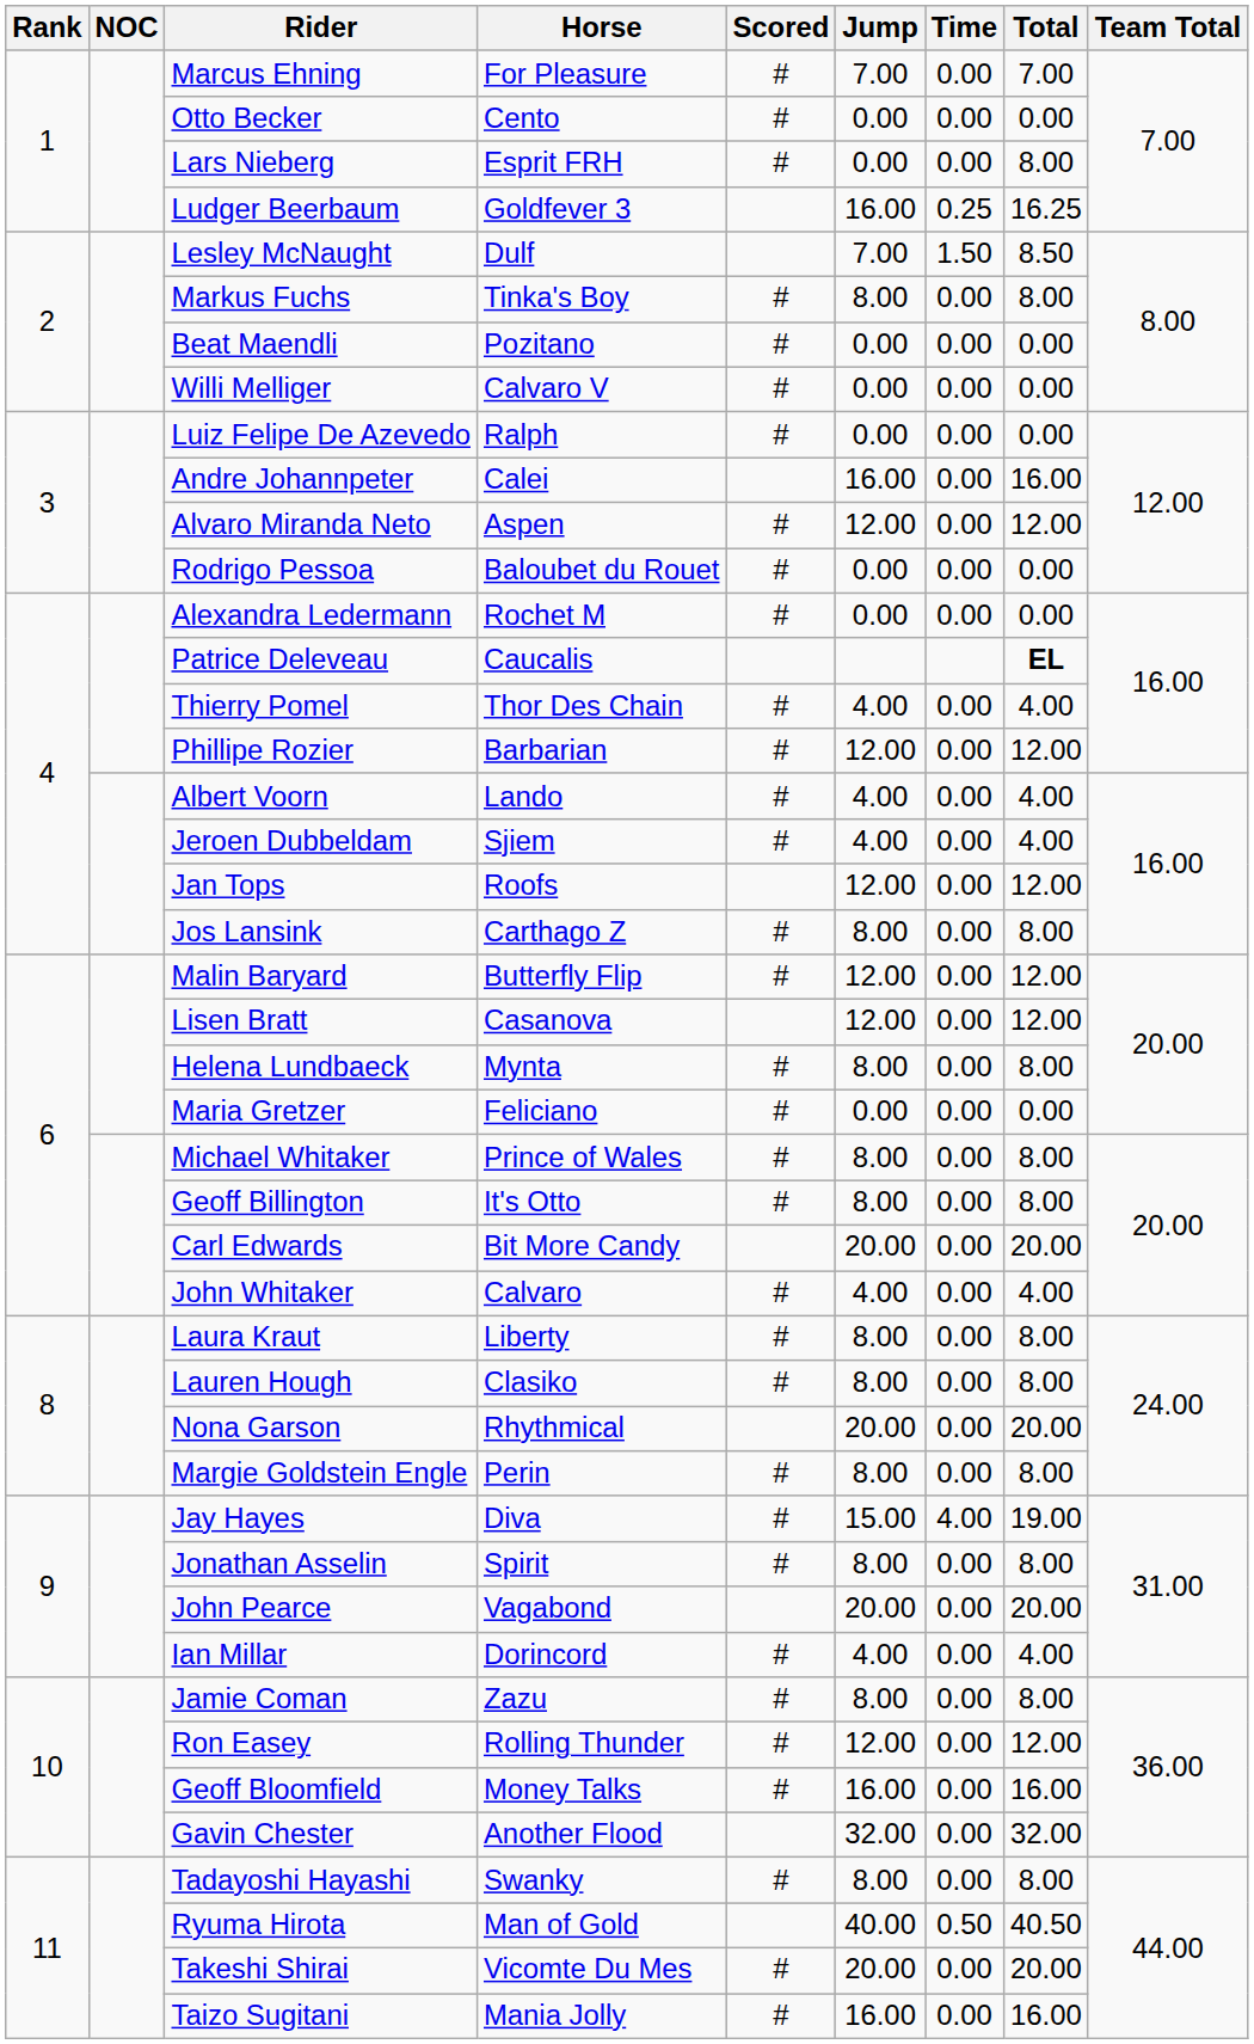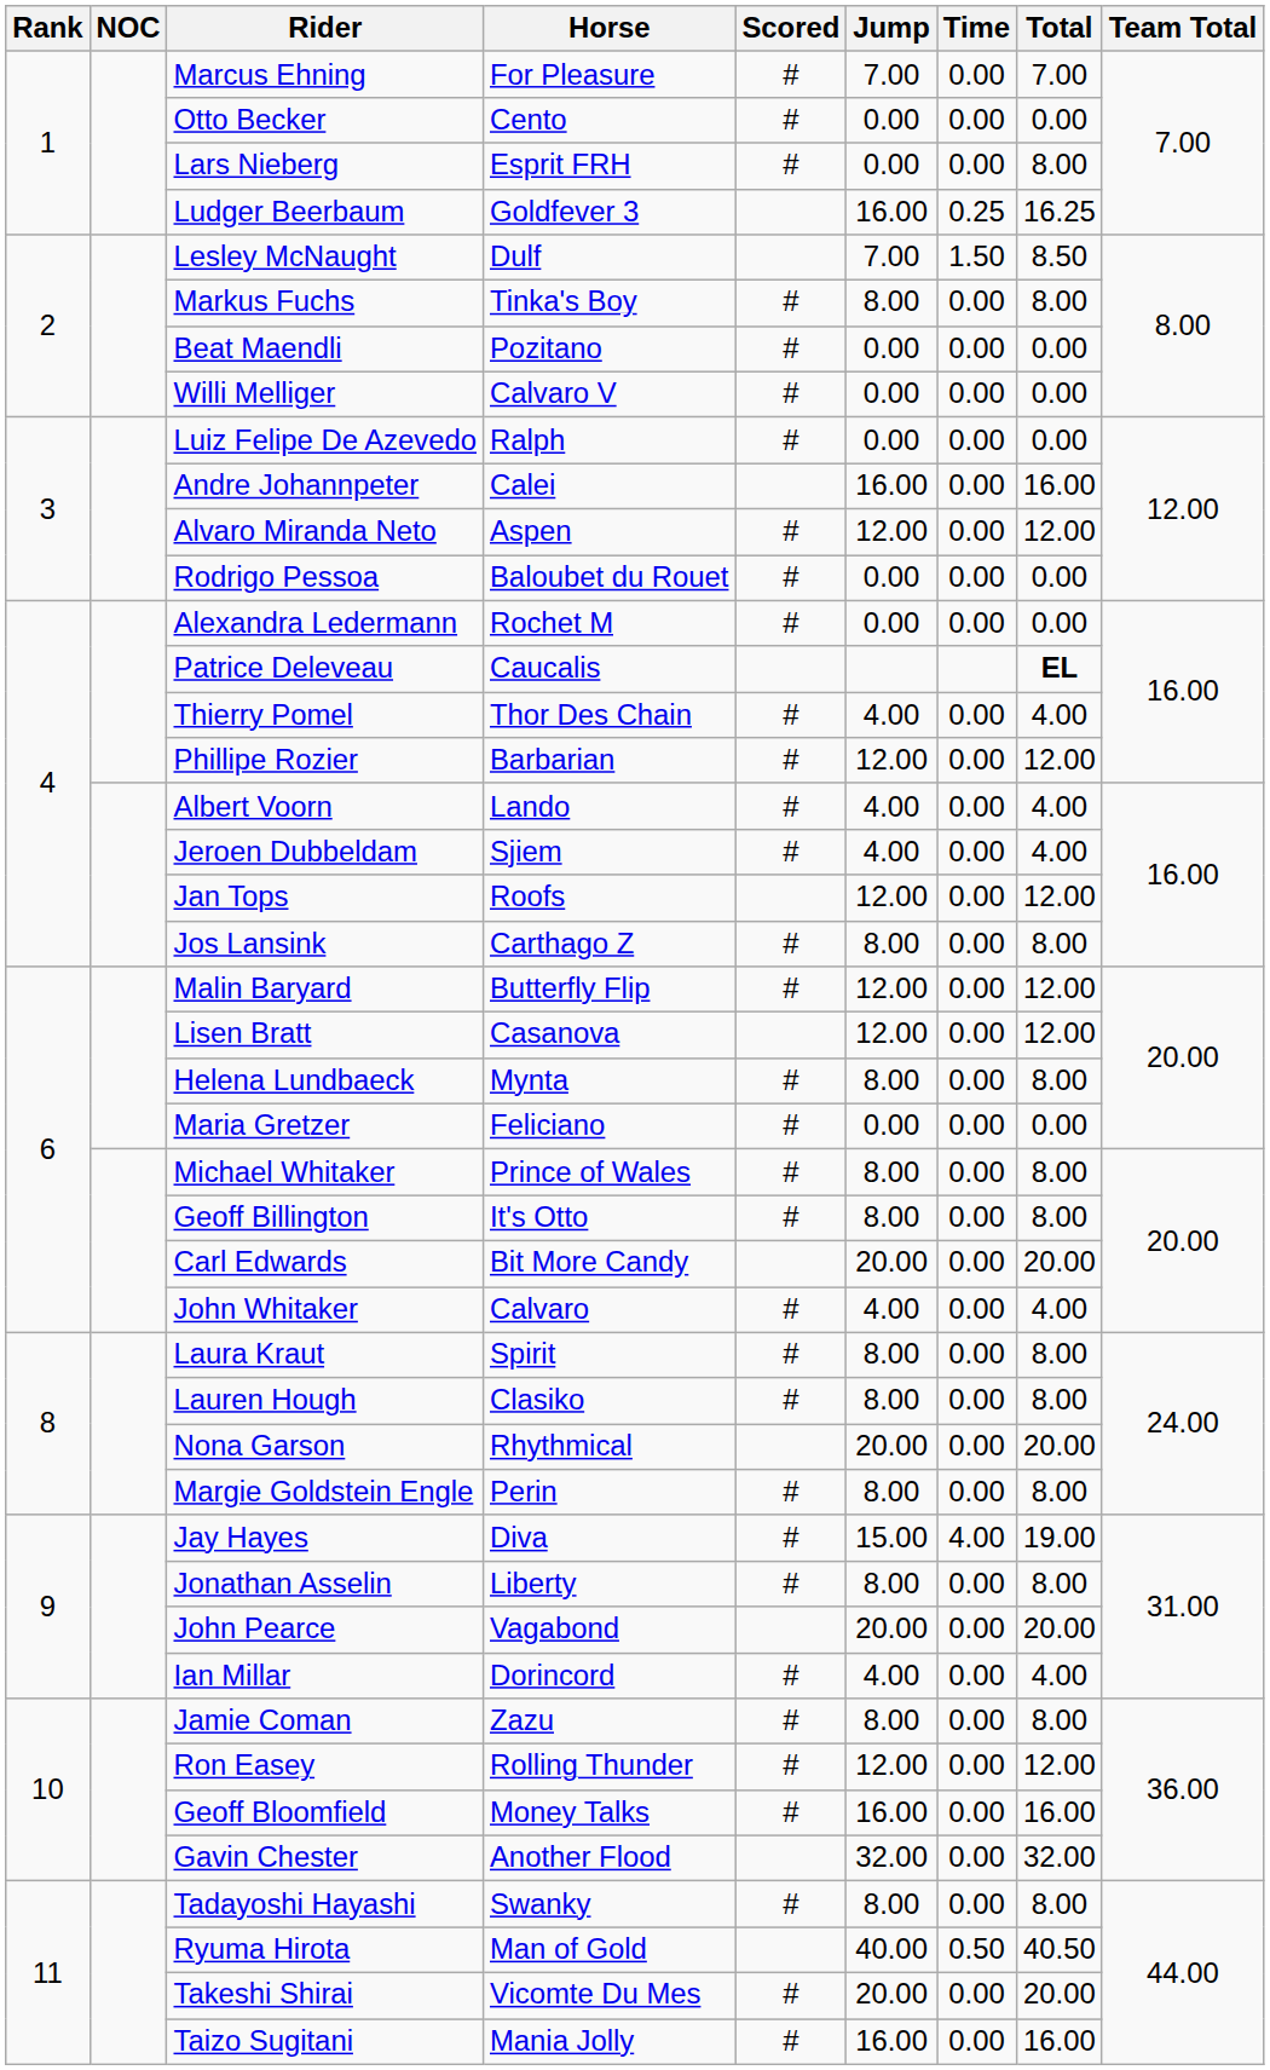 <table class="wikitable" style="text-align:center;">
 <tr>
 <th rowspan=1>Rank</th>
 <th rowspan=1>NOC</th>
 <th rowspan=1>Rider</th>
 <th rowspan=1>Horse</th>
 <th rowspan=1>Scored</th>
 <th rowspan=1>Jump</th>
 <th rowspan=1>Time</th>
 <th rowspan=1>Total</th>
 <th rowspan=1>Team Total</th>
 </tr>
 <tr>
 <td rowspan=4 valign=middle>1</td>
 <td rowspan=4 align=middle></td>
 <td align="left"><a href='#'>Marcus Ehning</a></td>
 <td align="left"><a href='#'>For Pleasure</a></td>
 <td>#</td>
 <td>7.00</td>
 <td>0.00</td>
 <td>7.00</td>
 <td rowspan=4>7.00</td>
 </tr>
 <tr>
 <td align="left"><a href='#'>Otto Becker</a></td>
 <td align="left"><a href='#'>Cento</a></td>
 <td>#</td>
 <td>0.00</td>
 <td>0.00</td>
 <td>0.00</td>
 </tr>
 <tr>
 <td align="left"><a href='#'>Lars Nieberg</a></td>
 <td align="left"><a href='#'>Esprit FRH</a></td>
 <td>#</td>
 <td>0.00</td>
 <td>0.00</td>
 <td>8.00</td>
 </tr>
 <tr>
 <td align="left"><a href='#'>Ludger Beerbaum</a></td>
 <td align="left"><a href='#'>Goldfever 3</a></td>
 <td></td>
 <td>16.00</td>
 <td>0.25</td>
 <td>16.25</td>
 </tr>
 <tr>
 <td rowspan=4 valign=middle>2</td>
 <td rowspan=4 align=middle></td>
 <td align="left"><a href='#'>Lesley McNaught</a></td>
 <td align="left"><a href='#'>Dulf</a></td>
 <td></td>
 <td>7.00</td>
 <td>1.50</td>
 <td>8.50</td>
 <td rowspan=4>8.00</td>
 </tr>
 <tr>
 <td align="left"><a href='#'>Markus Fuchs</a></td>
 <td align="left"><a href='#'>Tinka's Boy</a></td>
 <td>#</td>
 <td>8.00</td>
 <td>0.00</td>
 <td>8.00</td>
 </tr>
 <tr>
 <td align="left"><a href='#'>Beat Maendli</a></td>
 <td align="left"><a href='#'>Pozitano</a></td>
 <td>#</td>
 <td>0.00</td>
 <td>0.00</td>
 <td>0.00</td>
 </tr>
 <tr>
 <td align="left"><a href='#'>Willi Melliger</a></td>
 <td align="left"><a href='#'>Calvaro V</a></td>
 <td>#</td>
 <td>0.00</td>
 <td>0.00</td>
 <td>0.00</td>
 </tr>
 <tr>
 <td rowspan=4 valign=middle>3</td>
 <td rowspan=4 align=middle></td>
 <td align="left"><a href='#'>Luiz Felipe De Azevedo</a></td>
 <td align="left"><a href='#'>Ralph</a></td>
 <td>#</td>
 <td>0.00</td>
 <td>0.00</td>
 <td>0.00</td>
 <td rowspan=4>12.00</td>
 </tr>
 <tr>
 <td align="left"><a href='#'>Andre Johannpeter</a></td>
 <td align="left"><a href='#'>Calei</a></td>
 <td></td>
 <td>16.00</td>
 <td>0.00</td>
 <td>16.00</td>
 </tr>
 <tr>
 <td align="left"><a href='#'>Alvaro Miranda Neto</a></td>
 <td align="left"><a href='#'>Aspen</a></td>
 <td>#</td>
 <td>12.00</td>
 <td>0.00</td>
 <td>12.00</td>
 </tr>
 <tr>
 <td align="left"><a href='#'>Rodrigo Pessoa</a></td>
 <td align="left"><a href='#'>Baloubet du Rouet</a></td>
 <td>#</td>
 <td>0.00</td>
 <td>0.00</td>
 <td>0.00</td>
 </tr>
 <tr>
 <td rowspan=8 valign=middle>4</td>
 <td rowspan=4 align=middle></td>
 <td align="left"><a href='#'>Alexandra Ledermann</a></td>
 <td align="left"><a href='#'>Rochet M</a></td>
 <td>#</td>
 <td>0.00</td>
 <td>0.00</td>
 <td>0.00</td>
 <td rowspan=4>16.00</td>
 </tr>
 <tr>
 <td align="left"><a href='#'>Patrice Deleveau</a></td>
 <td align="left"><a href='#'>Caucalis</a></td>
 <td></td>
 <td></td>
 <td></td>
 <td><strong>EL</strong></td>
 </tr>
 <tr>
 <td align="left"><a href='#'>Thierry Pomel</a></td>
 <td align="left"><a href='#'>Thor Des Chain</a></td>
 <td>#</td>
 <td>4.00</td>
 <td>0.00</td>
 <td>4.00</td>
 </tr>
 <tr>
 <td align="left"><a href='#'>Phillipe Rozier</a></td>
 <td align="left"><a href='#'>Barbarian</a></td>
 <td>#</td>
 <td>12.00</td>
 <td>0.00</td>
 <td>12.00</td>
 </tr>
 <tr>
 <td rowspan=4 align=middle></td>
 <td align="left"><a href='#'>Albert Voorn</a></td>
 <td align="left"><a href='#'>Lando</a></td>
 <td>#</td>
 <td>4.00</td>
 <td>0.00</td>
 <td>4.00</td>
 <td rowspan=4>16.00</td>
 </tr>
 <tr>
 <td align="left"><a href='#'>Jeroen Dubbeldam</a></td>
 <td align="left"><a href='#'>Sjiem</a></td>
 <td>#</td>
 <td>4.00</td>
 <td>0.00</td>
 <td>4.00</td>
 </tr>
 <tr>
 <td align="left"><a href='#'>Jan Tops</a></td>
 <td align="left"><a href='#'>Roofs</a></td>
 <td></td>
 <td>12.00</td>
 <td>0.00</td>
 <td>12.00</td>
 </tr>
 <tr>
 <td align="left"><a href='#'>Jos Lansink</a></td>
 <td align="left"><a href='#'>Carthago Z</a></td>
 <td>#</td>
 <td>8.00</td>
 <td>0.00</td>
 <td>8.00</td>
 </tr>
 <tr>
 <td rowspan=8 valign=middle>6</td>
 <td rowspan=4 align=middle></td>
 <td align="left"><a href='#'>Malin Baryard</a></td>
 <td align="left"><a href='#'>Butterfly Flip</a></td>
 <td>#</td>
 <td>12.00</td>
 <td>0.00</td>
 <td>12.00</td>
 <td rowspan=4>20.00</td>
 </tr>
 <tr>
 <td align="left"><a href='#'>Lisen Bratt</a></td>
 <td align="left"><a href='#'>Casanova</a></td>
 <td></td>
 <td>12.00</td>
 <td>0.00</td>
 <td>12.00</td>
 </tr>
 <tr>
 <td align="left"><a href='#'>Helena Lundbaeck</a></td>
 <td align="left"><a href='#'>Mynta</a></td>
 <td>#</td>
 <td>8.00</td>
 <td>0.00</td>
 <td>8.00</td>
 </tr>
 <tr>
 <td align="left"><a href='#'>Maria Gretzer</a></td>
 <td align="left"><a href='#'>Feliciano</a></td>
 <td>#</td>
 <td>0.00</td>
 <td>0.00</td>
 <td>0.00</td>
 </tr>
 <tr>
 <td rowspan=4 align=middle></td>
 <td align="left"><a href='#'>Michael Whitaker</a></td>
 <td align="left"><a href='#'>Prince of Wales</a></td>
 <td>#</td>
 <td>8.00</td>
 <td>0.00</td>
 <td>8.00</td>
 <td rowspan=4>20.00</td>
 </tr>
 <tr>
 <td align="left"><a href='#'>Geoff Billington</a></td>
 <td align="left"><a href='#'>It's Otto</a></td>
 <td>#</td>
 <td>8.00</td>
 <td>0.00</td>
 <td>8.00</td>
 </tr>
 <tr>
 <td align="left"><a href='#'>Carl Edwards</a></td>
 <td align="left"><a href='#'>Bit More Candy</a></td>
 <td></td>
 <td>20.00</td>
 <td>0.00</td>
 <td>20.00</td>
 </tr>
 <tr>
 <td align="left"><a href='#'>John Whitaker</a></td>
 <td align="left"><a href='#'>Calvaro</a></td>
 <td>#</td>
 <td>4.00</td>
 <td>0.00</td>
 <td>4.00</td>
 </tr>
 <tr>
 <td rowspan=4 valign=middle>8</td>
 <td rowspan=4 align=middle></td>
 <td align="left"><a href='#'>Laura Kraut</a></td>
-<td align="left"><a href='#'>Liberty</a></td>
+<td align="left"><a href='#'>Spirit</a></td>
 <td>#</td>
 <td>8.00</td>
 <td>0.00</td>
 <td>8.00</td>
 <td rowspan=4>24.00</td>
 </tr>
 <tr>
 <td align="left"><a href='#'>Lauren Hough</a></td>
 <td align="left"><a href='#'>Clasiko</a></td>
 <td>#</td>
 <td>8.00</td>
 <td>0.00</td>
 <td>8.00</td>
 </tr>
 <tr>
 <td align="left"><a href='#'>Nona Garson</a></td>
 <td align="left"><a href='#'>Rhythmical</a></td>
 <td></td>
 <td>20.00</td>
 <td>0.00</td>
 <td>20.00</td>
 </tr>
 <tr>
 <td align="left"><a href='#'>Margie Goldstein Engle</a></td>
 <td align="left"><a href='#'>Perin</a></td>
 <td>#</td>
 <td>8.00</td>
 <td>0.00</td>
 <td>8.00</td>
 </tr>
 <tr>
 <td rowspan=4 valign=middle>9</td>
 <td rowspan=4 align=middle></td>
 <td align="left"><a href='#'>Jay Hayes</a></td>
 <td align="left"><a href='#'>Diva</a></td>
 <td>#</td>
 <td>15.00</td>
 <td>4.00</td>
 <td>19.00</td>
 <td rowspan=4>31.00</td>
 </tr>
 <tr>
 <td align="left"><a href='#'>Jonathan Asselin</a></td>
-<td align="left"><a href='#'>Spirit</a></td>
+<td align="left"><a href='#'>Liberty</a></td>
 <td>#</td>
 <td>8.00</td>
 <td>0.00</td>
 <td>8.00</td>
 </tr>
 <tr>
 <td align="left"><a href='#'>John Pearce</a></td>
 <td align="left"><a href='#'>Vagabond</a></td>
 <td></td>
 <td>20.00</td>
 <td>0.00</td>
 <td>20.00</td>
 </tr>
 <tr>
 <td align="left"><a href='#'>Ian Millar</a></td>
 <td align="left"><a href='#'>Dorincord</a></td>
 <td>#</td>
 <td>4.00</td>
 <td>0.00</td>
 <td>4.00</td>
 </tr>
 <tr>
 <td rowspan=4 valign=middle>10</td>
 <td rowspan=4 align=middle></td>
 <td align="left"><a href='#'>Jamie Coman</a></td>
 <td align="left"><a href='#'>Zazu</a></td>
 <td>#</td>
 <td>8.00</td>
 <td>0.00</td>
 <td>8.00</td>
 <td rowspan=4>36.00</td>
 </tr>
 <tr>
 <td align="left"><a href='#'>Ron Easey</a></td>
 <td align="left"><a href='#'>Rolling Thunder</a></td>
 <td>#</td>
 <td>12.00</td>
 <td>0.00</td>
 <td>12.00</td>
 </tr>
 <tr>
 <td align="left"><a href='#'>Geoff Bloomfield</a></td>
 <td align="left"><a href='#'>Money Talks</a></td>
 <td>#</td>
 <td>16.00</td>
 <td>0.00</td>
 <td>16.00</td>
 </tr>
 <tr>
 <td align="left"><a href='#'>Gavin Chester</a></td>
 <td align="left"><a href='#'>Another Flood</a></td>
 <td></td>
 <td>32.00</td>
 <td>0.00</td>
 <td>32.00</td>
 </tr>
 <tr>
 <td rowspan=4 valign=middle>11</td>
 <td rowspan=4 align=middle></td>
 <td align="left"><a href='#'>Tadayoshi Hayashi</a></td>
 <td align="left"><a href='#'>Swanky</a></td>
 <td>#</td>
 <td>8.00</td>
 <td>0.00</td>
 <td>8.00</td>
 <td rowspan=4>44.00</td>
 </tr>
 <tr>
 <td align="left"><a href='#'>Ryuma Hirota</a></td>
 <td align="left"><a href='#'>Man of Gold</a></td>
 <td></td>
 <td>40.00</td>
 <td>0.50</td>
 <td>40.50</td>
 </tr>
 <tr>
 <td align="left"><a href='#'>Takeshi Shirai</a></td>
 <td align="left"><a href='#'>Vicomte Du Mes</a></td>
 <td>#</td>
 <td>20.00</td>
 <td>0.00</td>
 <td>20.00</td>
 </tr>
 <tr>
 <td align="left"><a href='#'>Taizo Sugitani</a></td>
 <td align="left"><a href='#'>Mania Jolly</a></td>
 <td>#</td>
 <td>16.00</td>
 <td>0.00</td>
 <td>16.00</td>
 </tr>
 </table>
